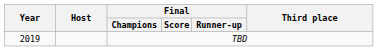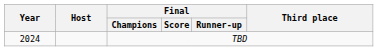 <table class="wikitable" style="text-align: center;">
 <tr>
 <th rowspan="2" scope="col">Year</th>
 <th rowspan="2" scope="col">Host</th>
 <th colspan="3" scope="col">Final</th>
 <th colspan="3" rowspan="2" scope="col">Third place</th>
 </tr>
 <tr>
 <th style="width: 15%;" scope="col">Champions</th>
 <th style="width: 8%;" scope="col">Score</th>
 <th style="width: 15%;" scope="col">Runner-up</th>
 </tr>
 <tr>
-<td>2019<br></td>
+<td>2024<br></td>
 <td></td>
 <td colspan=7><em>TBD</em></td>
 </tr>
 </table>
